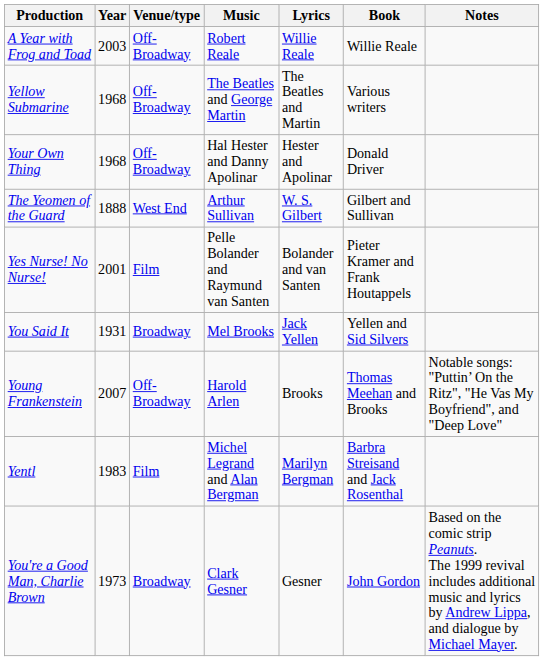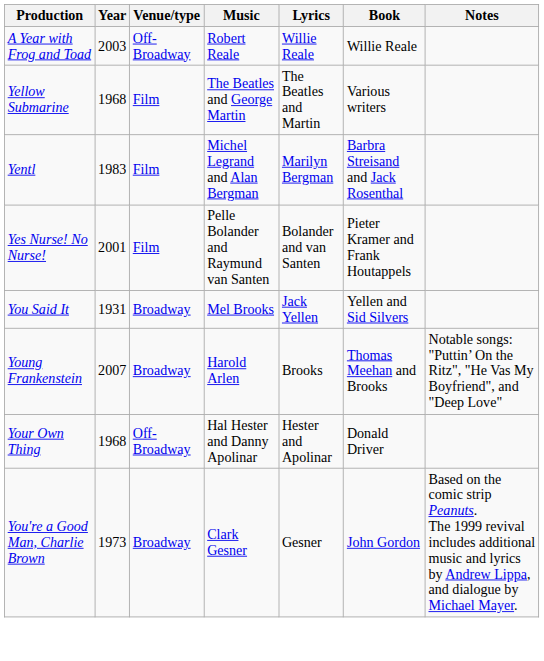 <table class="wikitable sortable">
 <tr>
 <th scope="col">Production</th>
 <th scope="col">Year</th>
 <th scope="col">Venue/type</th>
 <th scope="col">Music</th>
 <th scope="col">Lyrics</th>
 <th scope="col">Book</th>
 <th scope="col">Notes</th>
 </tr>
 <tr>
 <td data-sort-value="Year with Frog and Toad"><em><a href='#'>A Year with Frog and Toad</a></em></td>
 <td style="text-align: center">2003</td>
 <td><a href='#'>Off-Broadway</a></td>
 <td><a href='#'>Robert Reale</a></td>
 <td><a href='#'>Willie Reale</a></td>
 <td>Willie Reale</td>
 <td></td>
 </tr>
 <tr>
 <td><em><a href='#'>Yellow Submarine</a></em></td>
 <td style="text-align: center">1968</td>
-<td><a href='#'>Off-Broadway</a></td>
+<td><a href='#'>Film</a></td>
 <td><a href='#'>The Beatles</a> and <a href='#'>George Martin</a></td>
 <td>The Beatles and Martin</td>
 <td>Various writers</td>
 <td></td>
 </tr>
 <tr>
-<td><em><a href='#'>Your Own Thing</a></em></td>
-<td style="text-align: center">1968</td>
-<td><a href='#'>Off-Broadway</a></td>
-<td>Hal Hester and Danny Apolinar</td>
-<td>Hester and Apolinar</td>
-<td>Donald Driver</td>
-<td></td>
-</tr>
-<tr>
-<td data-sort-value="Yeomen of the Guard"><em><a href='#'>The Yeomen of the Guard</a></em></td>
-<td style="text-align: center">1888</td>
-<td><a href='#'>West End</a></td>
-<td><a href='#'>Arthur Sullivan</a></td>
-<td><a href='#'>W. S. Gilbert</a></td>
-<td>Gilbert and Sullivan</td>
+<td><em><a href='#'>Yentl</a></em></td>
+<td style="text-align: center">1983</td>
+<td><a href='#'>Film</a></td>
+<td><a href='#'>Michel Legrand</a> and <a href='#'>Alan Bergman</a></td>
+<td><a href='#'>Marilyn Bergman</a></td>
+<td><a href='#'>Barbra Streisand</a> and <a href='#'>Jack Rosenthal</a></td>
 <td></td>
 </tr>
 <tr>
 <td data-sort-value="Yes Nurse No Nurse"><em><a href='#'>Yes Nurse! No Nurse!</a></em></td>
 <td style="text-align: center">2001</td>
 <td><a href='#'>Film</a></td>
 <td>Pelle Bolander and Raymund van Santen</td>
 <td>Bolander and van Santen</td>
 <td>Pieter Kramer and Frank Houtappels</td>
 <td></td>
 </tr>
 <tr>
 <td><em><a href='#'>You Said It</a></em></td>
 <td style="text-align: center">1931</td>
 <td><a href='#'>Broadway</a></td>
 <td><a href='#'>Mel Brooks</a></td>
 <td><a href='#'>Jack Yellen</a></td>
 <td>Yellen and <a href='#'>Sid Silvers</a></td>
 <td></td>
 </tr>
 <tr>
 <td><em><a href='#'>Young Frankenstein</a></em></td>
 <td style="text-align: center">2007</td>
-<td><a href='#'>Off-Broadway</a></td>
+<td><a href='#'>Broadway</a></td>
 <td><a href='#'>Harold Arlen</a></td>
 <td>Brooks</td>
 <td><a href='#'>Thomas Meehan</a> and Brooks</td>
 <td>Notable songs: "Puttin’ On the Ritz", "He Vas My Boyfriend", and "Deep Love"</td>
 </tr>
 <tr>
-<td><em><a href='#'>Yentl</a></em></td>
-<td style="text-align: center">1983</td>
-<td><a href='#'>Film</a></td>
-<td><a href='#'>Michel Legrand</a> and <a href='#'>Alan Bergman</a></td>
-<td><a href='#'>Marilyn Bergman</a></td>
-<td><a href='#'>Barbra Streisand</a> and <a href='#'>Jack Rosenthal</a></td>
+<td><em><a href='#'>Your Own Thing</a></em></td>
+<td style="text-align: center">1968</td>
+<td><a href='#'>Off-Broadway</a></td>
+<td>Hal Hester and Danny Apolinar</td>
+<td>Hester and Apolinar</td>
+<td>Donald Driver</td>
 <td></td>
 </tr>
 <tr>
 <td data-sort-value="Youre a Good Man Charlie Brown"><em><a href='#'>You're a Good Man, Charlie Brown</a></em></td>
 <td style="text-align: center">1973</td>
 <td><a href='#'>Broadway</a></td>
 <td><a href='#'>Clark Gesner</a></td>
 <td>Gesner</td>
 <td><a href='#'>John Gordon</a></td>
 <td>Based on the comic strip <em><a href='#'>Peanuts</a></em>. <br> The 1999 revival includes additional music and lyrics by <a href='#'>Andrew Lippa</a>, and dialogue by <a href='#'>Michael Mayer</a>.</td>
 </tr>
 </table>
